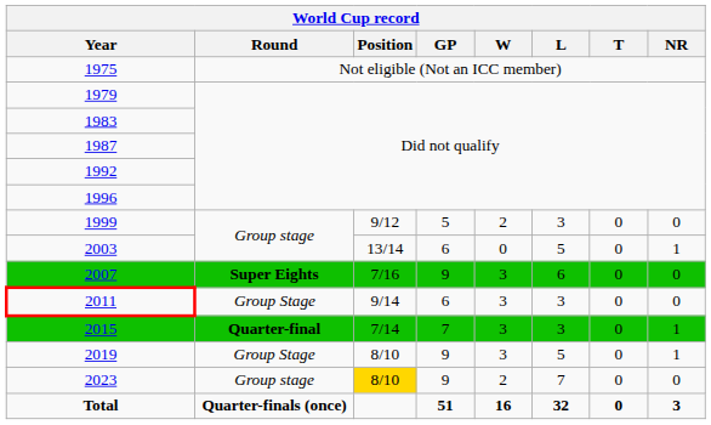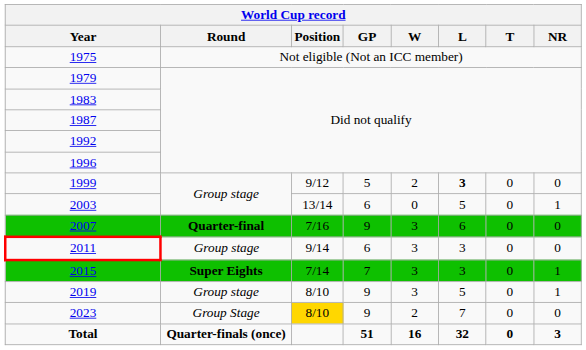 <table class="wikitable" style="text-align: center;">
 <tr>
 <th colspan=8><a href='#'>World Cup record</a></th>
 </tr>
 <tr>
 <th width=180>Year</th>
 <th width=150>Round</th>
 <th width=50>Position</th>
 <th width=50>GP</th>
 <th width=50>W</th>
 <th width=50>L</th>
 <th width=50>T</th>
 <th width=50>NR</th>
 </tr>
 <tr>
 <td> <a href='#'>1975</a></td>
 <td colspan=7>Not eligible (Not an ICC member)</td>
 </tr>
 <tr>
 <td> <a href='#'>1979</a></td>
 <td colspan=7 rowspan=5>Did not qualify</td>
 </tr>
 <tr>
 <td>  <a href='#'>1983</a></td>
 </tr>
 <tr>
 <td>  <a href='#'>1987</a></td>
 </tr>
 <tr>
 <td>  <a href='#'>1992</a></td>
 </tr>
 <tr>
 <td>   <a href='#'>1996</a></td>
 </tr>
 <tr>
 <td>     <a href='#'>1999</a></td>
 <td rowspan=2><em>Group stage</em></td>
 <td>9/12</td>
 <td>5</td>
 <td>2</td>
-<td>3</td>
+<td><strong>3</strong></td>
 <td>0</td>
 <td>0</td>
 </tr>
 <tr>
 <td>   <a href='#'>2003</a></td>
 <td>13/14</td>
 <td>6</td>
 <td>0</td>
 <td>5</td>
 <td>0</td>
 <td>1</td>
 </tr>
 <tr style="background:#0EC000;">
 <td> <a href='#'>2007</a></td>
-<td><strong>Super Eights</strong></td>
+<td><strong>Quarter-final</strong></td>
 <td>7/16</td>
 <td>9</td>
 <td>3</td>
 <td>6</td>
 <td>0</td>
 <td>0</td>
 </tr>
 <tr>
 <td style="border: 3px solid red">   <a href='#'>2011</a></td>
-<td><em>Group Stage</em></td>
+<td><em>Group stage</em></td>
 <td>9/14</td>
 <td>6</td>
 <td>3</td>
 <td>3</td>
 <td>0</td>
 <td>0</td>
 </tr>
 <tr style="background:#0EC000;">
 <td>  <a href='#'>2015</a></td>
-<td><strong>Quarter-final</strong></td>
+<td><strong>Super Eights</strong></td>
 <td>7/14</td>
 <td>7</td>
 <td>3</td>
 <td>3</td>
 <td>0</td>
 <td>1</td>
 </tr>
 <tr>
 <td>  <a href='#'>2019</a></td>
-<td><em>Group Stage</em></td>
+<td><em>Group stage</em></td>
 <td>8/10</td>
 <td>9</td>
 <td>3</td>
 <td>5</td>
 <td>0</td>
 <td>1</td>
 </tr>
 <tr>
 <td> <a href='#'>2023</a></td>
-<td><em>Group stage</em></td>
+<td><em>Group Stage</em></td>
 <td style="background: gold;">8/10</td>
 <td>9</td>
 <td>2</td>
 <td>7</td>
 <td>0</td>
 <td>0</td>
 </tr>
 <tr>
 <td><strong>Total</strong></td>
 <td><strong>Quarter-finals (once)</strong></td>
 <td></td>
 <td><strong>51</strong></td>
 <td><strong>16</strong></td>
 <td><strong>32</strong></td>
 <td><strong>0</strong></td>
 <td><strong>3</strong></td>
 </tr>
 </table>
